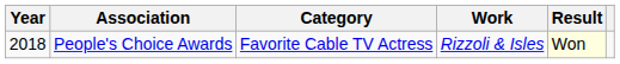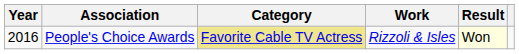 <table class="wikitable">
 <tr>
 <th>Year</th>
 <th>Association</th>
 <th>Category</th>
 <th>Work</th>
 <th>Result</th>
 <th></th>
 </tr>
 <tr>
-<td>2018</td>
+<td>2016</td>
 <td><a href='#'>People's Choice Awards</a></td>
-<td><a href='#'>Favorite Cable TV Actress</a></td>
+<td style="background: khaki;"><a href='#'>Favorite Cable TV Actress</a></td>
 <td><em><a href='#'>Rizzoli & Isles</a></em></td>
 <td style="background: lightyellow;">Won</td>
 <td></td>
 </tr>
 </table>
